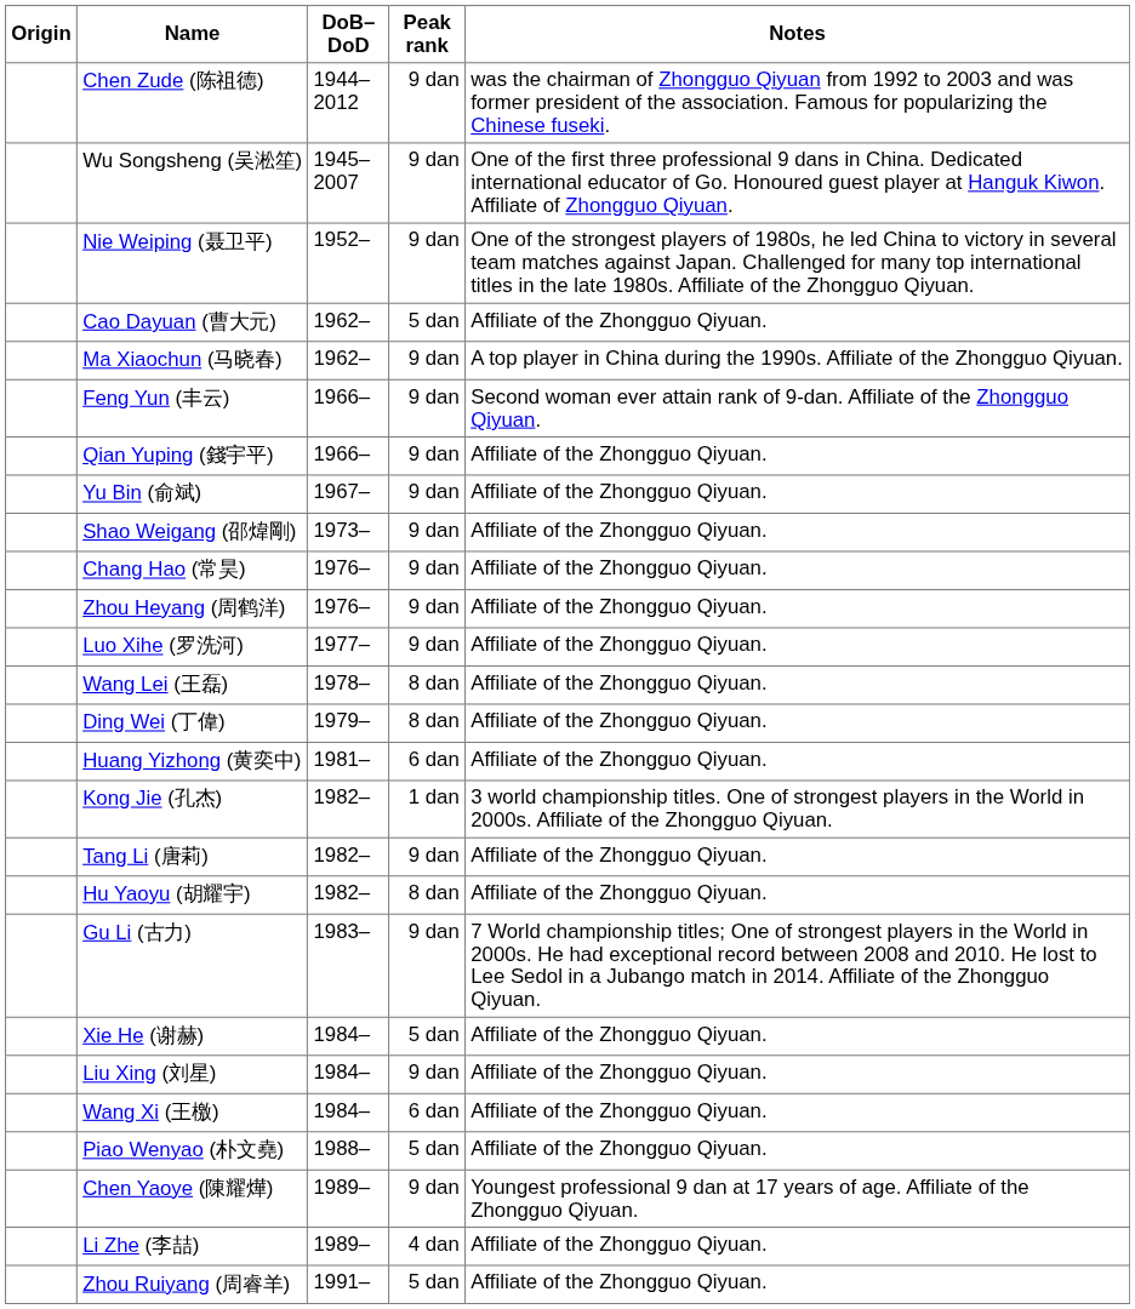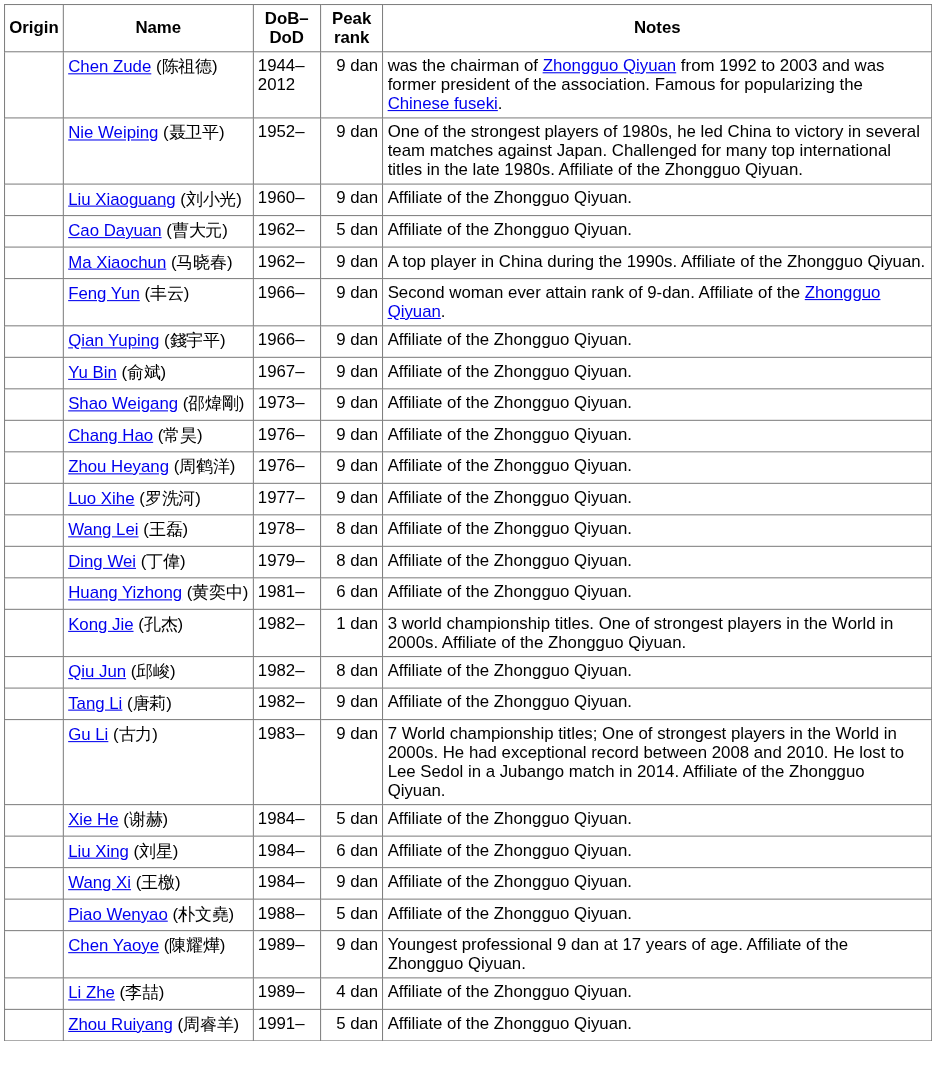 <table class="toccolours" border="1" cellpadding="4" cellspacing="0" style="border-collapse: collapse; margin:0;">
 <tr>
 <th>Origin</th>
 <th>Name</th>
 <th>DoB–DoD</th>
 <th>Peak rank</th>
 <th>Notes</th>
 </tr>
 <tr valign="top">
 <td></td>
 <td style="white-space:nowrap"><a href='#'>Chen Zude</a> (陈祖德)</td>
 <td>1944–2012</td>
 <td align="right" style="white-space:nowrap">9 dan</td>
 <td>was the chairman of <a href='#'>Zhongguo Qiyuan</a> from 1992 to 2003 and was former president of the association. Famous for popularizing the <a href='#'>Chinese fuseki</a>.</td>
 </tr>
 <tr valign="top">
 <td></td>
-<td style="white-space:nowrap">Wu Songsheng  (吴淞笙)</td>
-<td>1945–2007</td>
-<td align="right" style="white-space:nowrap">9 dan</td>
-<td>One of the first three professional 9 dans in China. Dedicated international educator of Go. Honoured guest player at <a href='#'>Hanguk Kiwon</a>. Affiliate of <a href='#'>Zhongguo Qiyuan</a>.</td>
-</tr>
-<tr valign="top">
-<td></td>
 <td style="white-space:nowrap"><a href='#'>Nie Weiping</a> (聂卫平)</td>
 <td>1952–</td>
 <td align="right" style="white-space:nowrap">9 dan</td>
 <td>One of the strongest players of 1980s, he led China to victory in several team matches against Japan. Challenged for many top international titles in the late 1980s. Affiliate of the Zhongguo Qiyuan.</td>
+</tr>
+<tr valign="top">
+<td></td>
+<td style="white-space:nowrap"><a href='#'>Liu Xiaoguang</a> (刘小光)</td>
+<td>1960–</td>
+<td align="right" style="white-space:nowrap">9 dan</td>
+<td>Affiliate of the Zhongguo Qiyuan.</td>
 </tr>
 <tr valign="top">
 <td></td>
 <td style="white-space:nowrap"><a href='#'>Cao Dayuan</a> (曹大元)</td>
 <td>1962–</td>
 <td align="right" style="white-space:nowrap">5 dan</td>
 <td>Affiliate of the Zhongguo Qiyuan.</td>
 </tr>
 <tr valign="top">
 <td></td>
 <td style="white-space:nowrap"><a href='#'>Ma Xiaochun</a> (马晓春)</td>
 <td>1962–</td>
 <td align="right" style="white-space:nowrap">9 dan</td>
 <td>A top player in China during the 1990s. Affiliate of the Zhongguo Qiyuan.</td>
 </tr>
 <tr valign="top">
 <td></td>
 <td style="white-space:nowrap"><a href='#'>Feng Yun</a> (丰云)</td>
 <td>1966–</td>
 <td align="right" style="white-space:nowrap">9 dan</td>
 <td>Second woman ever attain rank of 9-dan. Affiliate of the <a href='#'>Zhongguo Qiyuan</a>.</td>
 </tr>
 <tr valign="top">
 <td></td>
 <td style="white-space:nowrap"><a href='#'>Qian Yuping</a> (錢宇平)</td>
 <td>1966–</td>
 <td align="right" style="white-space:nowrap">9 dan</td>
 <td>Affiliate of the Zhongguo Qiyuan.</td>
 </tr>
 <tr valign="top">
 <td></td>
 <td style="white-space:nowrap"><a href='#'>Yu Bin</a> (俞斌)</td>
 <td>1967–</td>
 <td align="right" style="white-space:nowrap">9 dan</td>
 <td>Affiliate of the Zhongguo Qiyuan.</td>
 </tr>
 <tr valign="top">
 <td></td>
 <td style="white-space:nowrap"><a href='#'>Shao Weigang</a> (邵煒剛)</td>
 <td>1973–</td>
 <td align="right" style="white-space:nowrap">9 dan</td>
 <td>Affiliate of the Zhongguo Qiyuan.</td>
 </tr>
 <tr valign="top">
 <td></td>
 <td style="white-space:nowrap"><a href='#'>Chang Hao</a> (常昊)</td>
 <td>1976–</td>
 <td align="right" style="white-space:nowrap">9 dan</td>
 <td>Affiliate of the Zhongguo Qiyuan.</td>
 </tr>
 <tr valign="top">
 <td></td>
 <td style="white-space:nowrap"><a href='#'>Zhou Heyang</a> (周鹤洋)</td>
 <td>1976–</td>
 <td align="right" style="white-space:nowrap">9 dan</td>
 <td>Affiliate of the Zhongguo Qiyuan.</td>
 </tr>
 <tr valign="top">
 <td></td>
 <td style="white-space:nowrap"><a href='#'>Luo Xihe</a> (罗洗河)</td>
 <td>1977–</td>
 <td align="right" style="white-space:nowrap">9 dan</td>
 <td>Affiliate of the Zhongguo Qiyuan.</td>
 </tr>
 <tr valign="top">
 <td></td>
 <td style="white-space:nowrap"><a href='#'>Wang Lei</a> (王磊)</td>
 <td>1978–</td>
 <td align="right" style="white-space:nowrap">8 dan</td>
 <td>Affiliate of the Zhongguo Qiyuan.</td>
 </tr>
 <tr valign="top">
 <td></td>
 <td style="white-space:nowrap"><a href='#'>Ding Wei</a> (丁偉)</td>
 <td>1979–</td>
 <td align="right" style="white-space:nowrap">8 dan</td>
 <td>Affiliate of the Zhongguo Qiyuan.</td>
 </tr>
 <tr valign="top">
 <td></td>
 <td style="white-space:nowrap"><a href='#'>Huang Yizhong</a> (黄奕中)</td>
 <td>1981–</td>
 <td align="right" style="white-space:nowrap">6 dan</td>
 <td>Affiliate of the Zhongguo Qiyuan.</td>
 </tr>
 <tr valign="top">
 <td></td>
 <td style="white-space:nowrap"><a href='#'>Kong Jie</a> (孔杰)</td>
 <td>1982–</td>
 <td align="right" style="white-space:nowrap">1 dan</td>
 <td>3 world championship titles. One of strongest players in the World in 2000s. Affiliate of the Zhongguo Qiyuan.</td>
 </tr>
 <tr valign="top">
 <td></td>
-<td style="white-space:nowrap"><a href='#'>Tang Li</a> (唐莉)</td>
+<td style="white-space:nowrap"><a href='#'>Qiu Jun</a> (邱峻)</td>
 <td>1982–</td>
-<td align="right" style="white-space:nowrap">9 dan</td>
+<td align="right" style="white-space:nowrap">8 dan</td>
 <td>Affiliate of the Zhongguo Qiyuan.</td>
 </tr>
 <tr valign="top">
 <td></td>
-<td style="white-space:nowrap"><a href='#'>Hu Yaoyu</a> (胡耀宇)</td>
+<td style="white-space:nowrap"><a href='#'>Tang Li</a> (唐莉)</td>
 <td>1982–</td>
-<td align="right" style="white-space:nowrap">8 dan</td>
+<td align="right" style="white-space:nowrap">9 dan</td>
 <td>Affiliate of the Zhongguo Qiyuan.</td>
 </tr>
 <tr valign="top">
 <td></td>
 <td style="white-space:nowrap"><a href='#'>Gu Li</a> (古力)</td>
 <td>1983–</td>
 <td align="right" style="white-space:nowrap">9 dan</td>
 <td>7 World championship titles; One of strongest players in the World in 2000s. He had exceptional record between 2008 and 2010. He lost to Lee Sedol in a Jubango match in 2014.  Affiliate of the Zhongguo Qiyuan.</td>
 </tr>
 <tr valign="top">
 <td></td>
 <td style="white-space:nowrap"><a href='#'>Xie He</a> (谢赫)</td>
 <td>1984–</td>
 <td align="right" style="white-space:nowrap">5 dan</td>
 <td>Affiliate of the Zhongguo Qiyuan.</td>
 </tr>
 <tr valign="top">
 <td></td>
 <td style="white-space:nowrap"><a href='#'>Liu Xing</a> (刘星)</td>
 <td>1984–</td>
-<td align="right" style="white-space:nowrap">9 dan</td>
+<td align="right" style="white-space:nowrap">6 dan</td>
 <td>Affiliate of the Zhongguo Qiyuan.</td>
 </tr>
 <tr valign="top">
 <td></td>
 <td style="white-space:nowrap"><a href='#'>Wang Xi</a> (王檄)</td>
 <td>1984–</td>
-<td align="right" style="white-space:nowrap">6 dan</td>
+<td align="right" style="white-space:nowrap">9 dan</td>
 <td>Affiliate of the Zhongguo Qiyuan.</td>
 </tr>
 <tr valign="top">
 <td></td>
 <td style="white-space:nowrap"><a href='#'>Piao Wenyao</a> (朴文堯)</td>
 <td>1988–</td>
 <td align="right" style="white-space:nowrap">5 dan</td>
 <td>Affiliate of the Zhongguo Qiyuan.</td>
 </tr>
 <tr valign="top">
 <td></td>
 <td style="white-space:nowrap"><a href='#'>Chen Yaoye</a> (陳耀燁)</td>
 <td>1989–</td>
 <td align="right" style="white-space:nowrap">9 dan</td>
 <td>Youngest professional 9 dan at 17 years of age. Affiliate of the Zhongguo Qiyuan.</td>
 </tr>
 <tr valign="top">
 <td></td>
 <td style="white-space:nowrap"><a href='#'>Li Zhe</a> (李喆)</td>
 <td>1989–</td>
 <td align="right" style="white-space:nowrap">4 dan</td>
 <td>Affiliate of the Zhongguo Qiyuan.</td>
 </tr>
 <tr valign="top">
 <td></td>
 <td style="white-space:nowrap"><a href='#'>Zhou Ruiyang</a> (周睿羊)</td>
 <td>1991–</td>
 <td align="right" style="white-space:nowrap">5 dan</td>
 <td>Affiliate of the Zhongguo Qiyuan.</td>
 </tr>
 </table>
